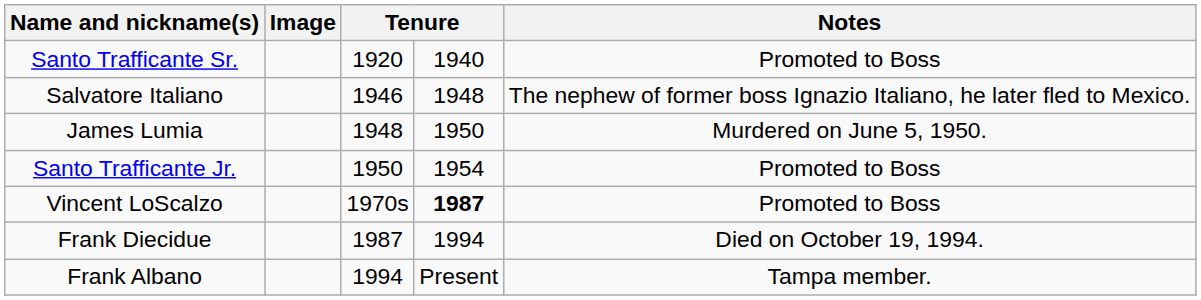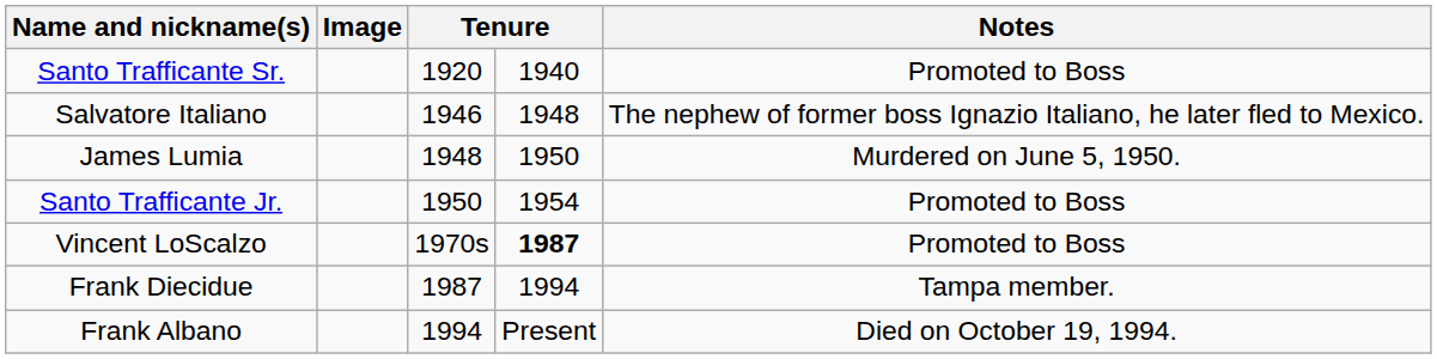 <table class="wikitable" style="text-align:center">
 <tr>
 <th>Name and nickname(s)</th>
 <th>Image</th>
 <th colspan=2>Tenure</th>
 <th>Notes</th>
 </tr>
 <tr>
 <td><a href='#'>Santo Trafficante Sr.</a></td>
 <td></td>
 <td>1920</td>
 <td>1940</td>
 <td>Promoted to Boss</td>
 </tr>
 <tr>
 <td>Salvatore Italiano <br></td>
 <td></td>
 <td>1946</td>
 <td>1948</td>
 <td>The nephew of former boss Ignazio Italiano, he later fled to Mexico.</td>
 </tr>
 <tr>
 <td>James Lumia <br></td>
 <td></td>
 <td>1948</td>
 <td>1950</td>
 <td>Murdered on June 5, 1950.</td>
 </tr>
 <tr>
 <td><a href='#'>Santo Trafficante Jr.</a></td>
 <td></td>
 <td>1950</td>
 <td>1954</td>
 <td>Promoted to Boss</td>
 </tr>
 <tr>
 <td>Vincent LoScalzo <br></td>
 <td></td>
 <td>1970s</td>
 <td><strong>1987</strong></td>
 <td>Promoted to Boss </td>
 </tr>
 <tr>
 <td>Frank Diecidue <br></td>
 <td></td>
 <td>1987</td>
 <td>1994</td>
-<td>Died on October 19, 1994.</td>
+<td>Tampa member.</td>
 </tr>
 <tr>
 <td>Frank Albano</td>
 <td></td>
 <td>1994</td>
 <td>Present</td>
-<td>Tampa member.</td>
+<td>Died on October 19, 1994.</td>
 </tr>
 </table>
